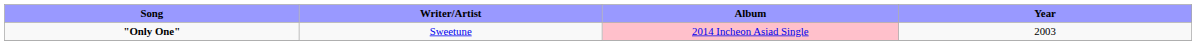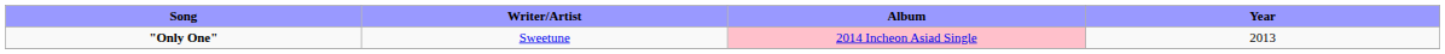 <table class="wikitable" style="margin:0.5em auto; clear:both; font-size:.9em; text-align:center; width:100%">
 <tr>
 <th width="500" style="background: #99F;">Song</th>
 <th width="500" style="background: #99F;">Writer/Artist</th>
 <th width="500" style="background: #99F;">Album</th>
 <th width="500" style="background: #99F;">Year</th>
 </tr>
 <tr>
 <td><strong>"Only One"</strong></td>
 <td><a href='#'>Sweetune</a></td>
 <td style="background: pink;"><a href='#'>2014 Incheon Asiad Single</a></td>
-<td>2003</td>
+<td>2013</td>
 </tr>
 <tr>
 </tr>
 </table>
